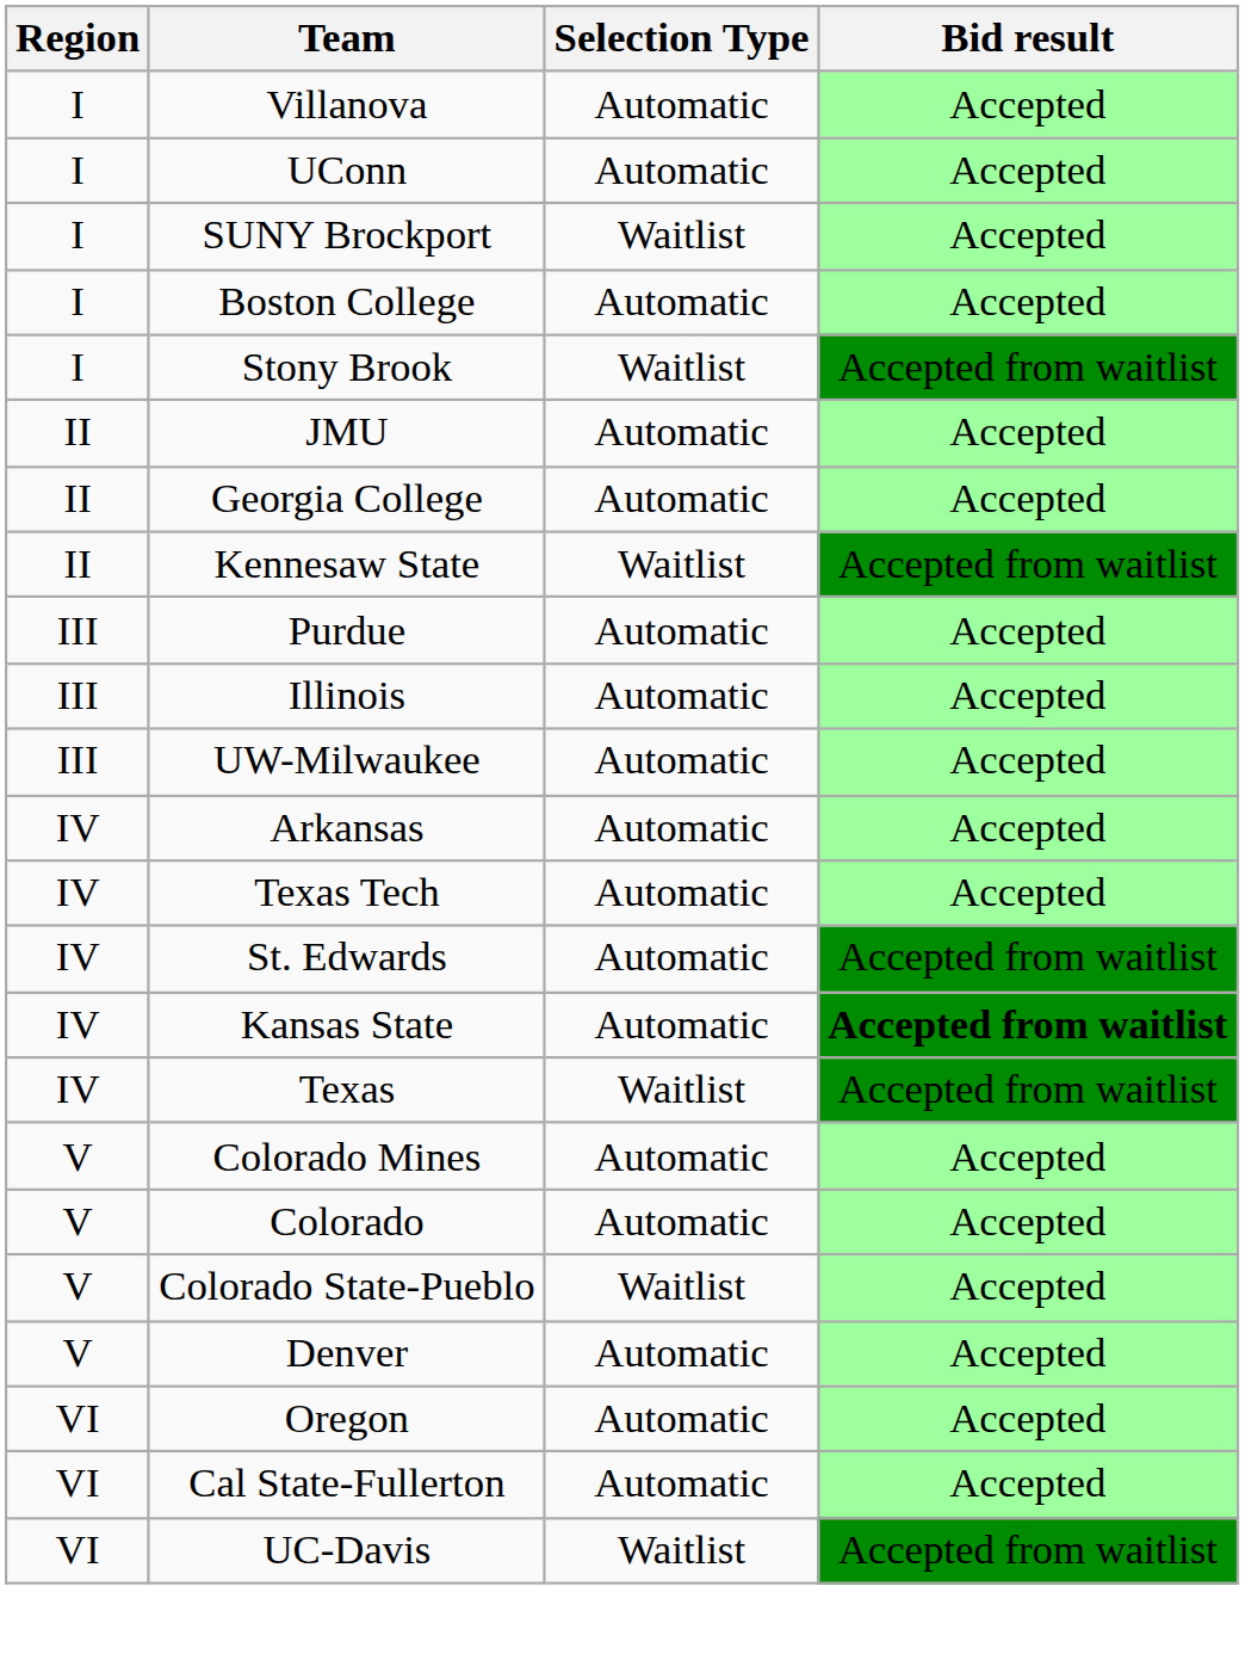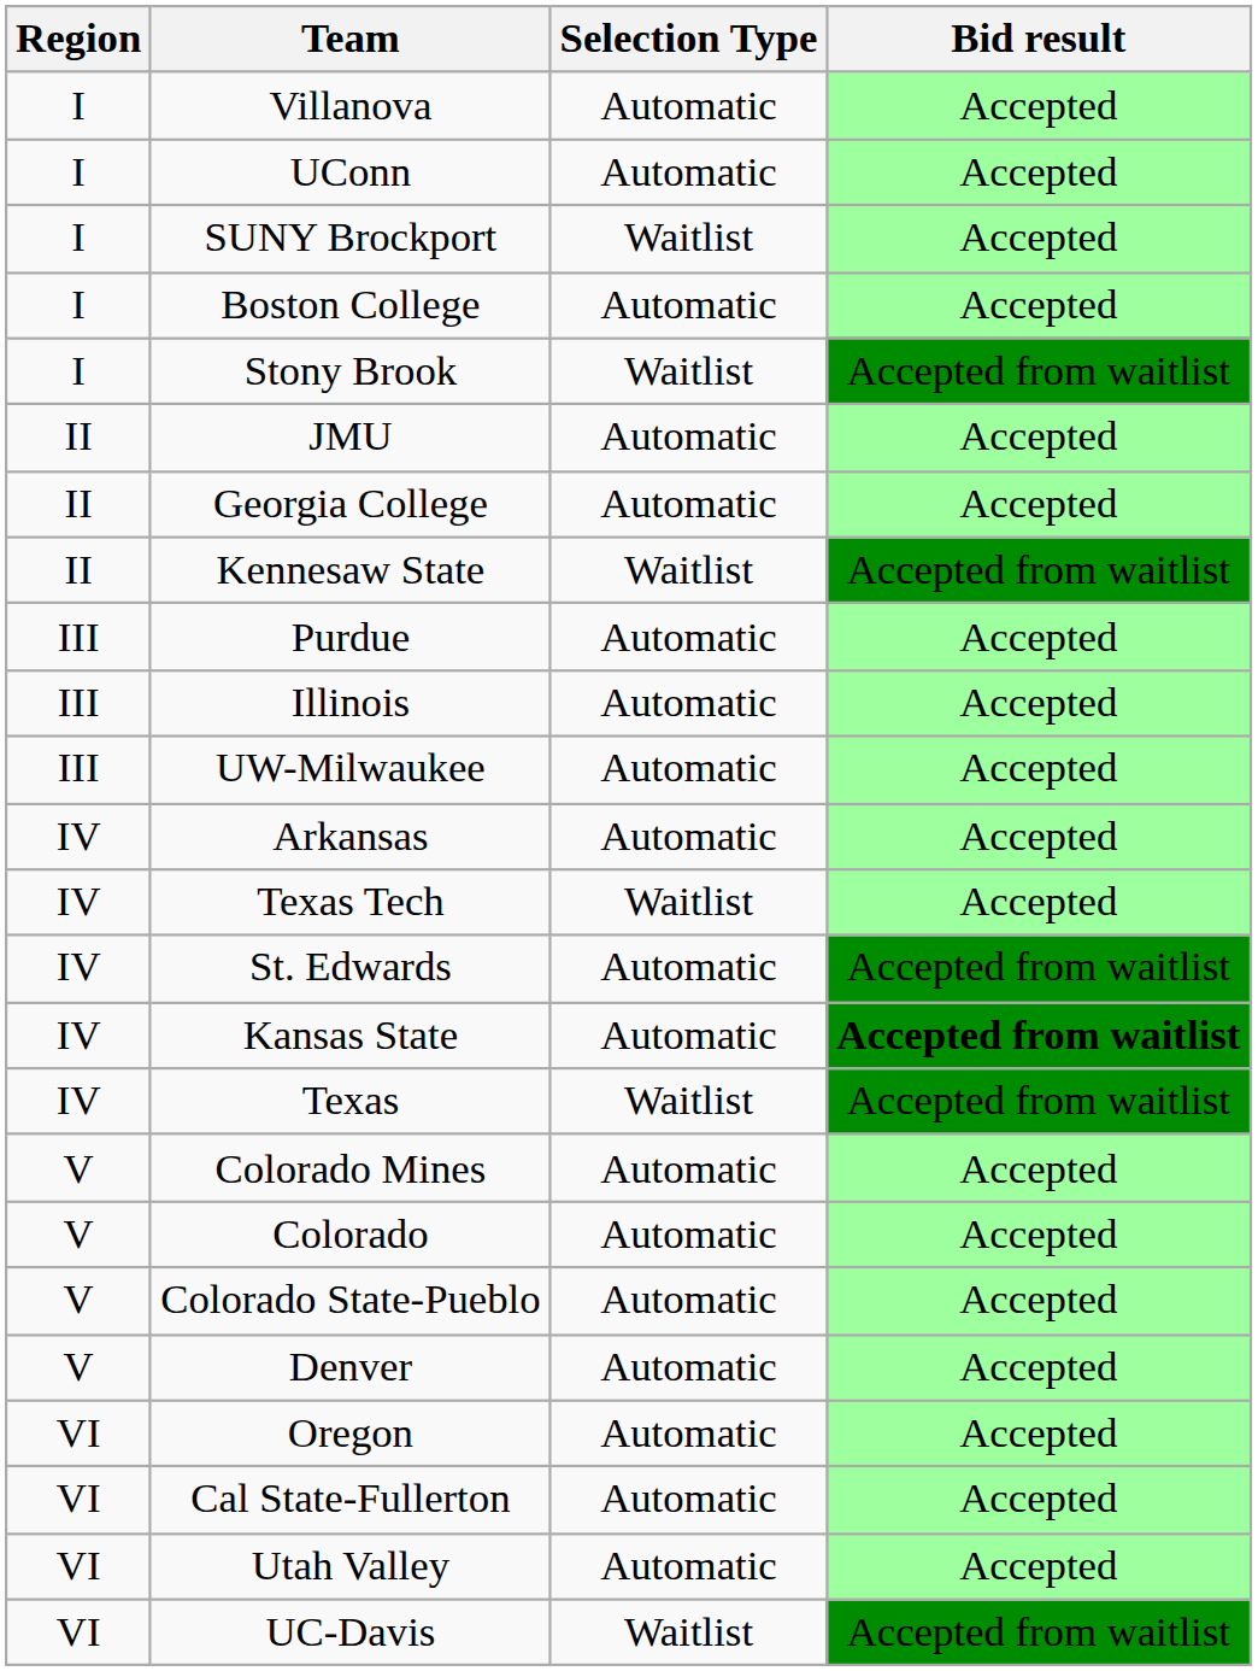 <table class="wikitable sortable" style="text-align:center">
 <tr>
 <th>Region</th>
 <th>Team</th>
 <th>Selection Type</th>
 <th>Bid result</th>
 </tr>
 <tr>
 <td>I</td>
 <td>Villanova</td>
 <td>Automatic</td>
 <td bgcolor="#9eff9e">Accepted</td>
 </tr>
 <tr>
 <td>I</td>
 <td>UConn</td>
 <td>Automatic</td>
 <td bgcolor="#9eff9e">Accepted</td>
 </tr>
 <tr>
 <td>I</td>
 <td>SUNY Brockport</td>
 <td>Waitlist</td>
 <td bgcolor="#9eff9e">Accepted</td>
 </tr>
 <tr>
 <td>I</td>
 <td>Boston College</td>
 <td>Automatic</td>
 <td bgcolor="#9eff9e">Accepted</td>
 </tr>
 <tr>
 <td>I</td>
 <td>Stony Brook</td>
 <td>Waitlist</td>
 <td bgcolor="008c00">Accepted from waitlist</td>
 </tr>
 <tr>
 <td>II</td>
 <td>JMU</td>
 <td>Automatic</td>
 <td bgcolor="#9eff9e">Accepted</td>
 </tr>
 <tr>
 <td>II</td>
 <td>Georgia College</td>
 <td>Automatic</td>
 <td bgcolor="#9eff9e">Accepted</td>
 </tr>
 <tr>
 <td>II</td>
 <td>Kennesaw State</td>
 <td>Waitlist</td>
 <td bgcolor="008c00">Accepted from waitlist</td>
 </tr>
 <tr>
 <td>III</td>
 <td>Purdue</td>
 <td>Automatic</td>
 <td bgcolor="#9eff9e">Accepted</td>
 </tr>
 <tr>
 <td>III</td>
 <td>Illinois</td>
 <td>Automatic</td>
 <td bgcolor="#9eff9e">Accepted</td>
 </tr>
 <tr>
 <td>III</td>
 <td>UW-Milwaukee</td>
 <td>Automatic</td>
 <td bgcolor="#9eff9e">Accepted</td>
 </tr>
 <tr>
 <td>IV</td>
 <td>Arkansas</td>
 <td>Automatic</td>
 <td bgcolor="#9eff9e">Accepted</td>
 </tr>
 <tr>
 <td>IV</td>
 <td>Texas Tech</td>
-<td>Automatic</td>
+<td>Waitlist</td>
 <td bgcolor="#9eff9e">Accepted</td>
 </tr>
 <tr>
 <td>IV</td>
 <td>St. Edwards</td>
 <td>Automatic</td>
 <td bgcolor="008c00">Accepted from waitlist</td>
 </tr>
 <tr>
 <td>IV</td>
 <td>Kansas State</td>
 <td>Automatic</td>
 <td bgcolor="008c00"><strong>Accepted from waitlist</strong></td>
 </tr>
 <tr>
 <td>IV</td>
 <td>Texas</td>
 <td>Waitlist</td>
 <td bgcolor="008c00">Accepted from waitlist</td>
 </tr>
 <tr>
 <td>V</td>
 <td>Colorado Mines</td>
 <td>Automatic</td>
 <td bgcolor="#9eff9e">Accepted</td>
 </tr>
 <tr>
 <td>V</td>
 <td>Colorado</td>
 <td>Automatic</td>
 <td bgcolor="#9eff9e">Accepted</td>
 </tr>
 <tr>
 <td>V</td>
 <td>Colorado State-Pueblo</td>
-<td>Waitlist</td>
+<td>Automatic</td>
 <td bgcolor="#9eff9e">Accepted</td>
 </tr>
 <tr>
 <td>V</td>
 <td>Denver</td>
 <td>Automatic</td>
 <td bgcolor="#9eff9e">Accepted</td>
 </tr>
 <tr>
 <td>VI</td>
 <td>Oregon</td>
 <td>Automatic</td>
 <td bgcolor="#9eff9e">Accepted</td>
 </tr>
 <tr>
 <td>VI</td>
 <td>Cal State-Fullerton</td>
 <td>Automatic</td>
 <td bgcolor="#9eff9e">Accepted</td>
 </tr>
 <tr>
 <td>VI</td>
+<td>Utah Valley</td>
+<td>Automatic</td>
+<td bgcolor="#9eff9e">Accepted</td>
+</tr>
+<tr>
+<td>VI</td>
 <td>UC-Davis</td>
 <td>Waitlist</td>
 <td bgcolor="008c00">Accepted from waitlist</td>
 </tr>
 </table>
